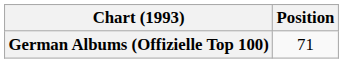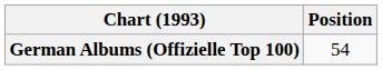 <table class="wikitable plainrowheaders" style="text-align:center">
 <tr>
 <th scope="col">Chart (1993)</th>
 <th scope="col">Position</th>
 </tr>
 <tr>
 <th scope="row">German Albums (Offizielle Top 100)</th>
-<td>71</td>
+<td>54</td>
 </tr>
 </table>
